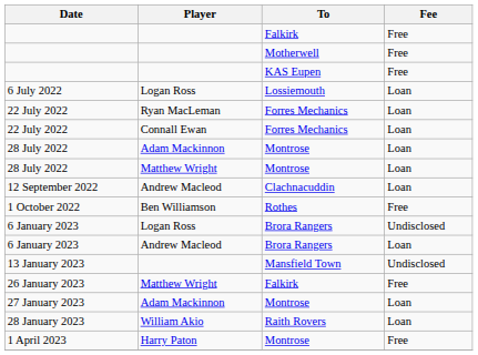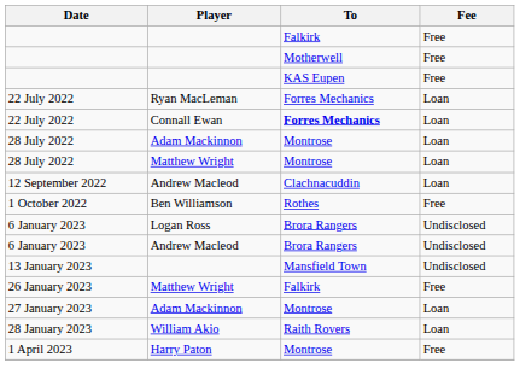 <table class="wikitable" style="text-align:center; font-size:95%;width:98%; text-align:left">
 <tr>
 <th><strong>Date</strong></th>
 <th><strong>Player</strong></th>
 <th><strong>To</strong></th>
 <th><strong>Fee</strong></th>
 </tr>
 <tr>
 <td></td>
 <td> </td>
 <td> <a href='#'>Falkirk</a></td>
 <td>Free</td>
 </tr>
 <tr>
 <td></td>
 <td> </td>
 <td> <a href='#'>Motherwell</a></td>
 <td>Free</td>
 </tr>
 <tr>
 <td></td>
 <td> </td>
 <td> <a href='#'>KAS Eupen</a></td>
 <td>Free</td>
 </tr>
 <tr>
-<td>6 July 2022</td>
-<td> Logan Ross</td>
-<td> <a href='#'>Lossiemouth</a></td>
-<td>Loan</td>
-</tr>
-<tr>
 <td>22 July 2022</td>
 <td> Ryan MacLeman</td>
 <td> <a href='#'>Forres Mechanics</a></td>
 <td>Loan</td>
 </tr>
 <tr>
 <td>22 July 2022</td>
 <td> Connall Ewan</td>
-<td> <a href='#'>Forres Mechanics</a></td>
+<td><strong> <a href='#'>Forres Mechanics</a></strong></td>
 <td>Loan</td>
 </tr>
 <tr>
 <td>28 July 2022</td>
 <td> <a href='#'>Adam Mackinnon</a></td>
 <td> <a href='#'>Montrose</a></td>
 <td>Loan</td>
 </tr>
 <tr>
 <td>28 July 2022</td>
 <td> <a href='#'>Matthew Wright</a></td>
 <td> <a href='#'>Montrose</a></td>
 <td>Loan</td>
 </tr>
 <tr>
 <td>12 September 2022</td>
 <td> Andrew Macleod</td>
 <td> <a href='#'>Clachnacuddin</a></td>
 <td>Loan</td>
 </tr>
 <tr>
 <td>1 October 2022</td>
 <td> Ben Williamson</td>
 <td> <a href='#'>Rothes</a></td>
 <td>Free</td>
 </tr>
 <tr>
 <td>6 January 2023</td>
 <td> Logan Ross</td>
 <td> <a href='#'>Brora Rangers</a></td>
 <td>Undisclosed</td>
 </tr>
 <tr>
 <td>6 January 2023</td>
 <td> Andrew Macleod</td>
 <td> <a href='#'>Brora Rangers</a></td>
-<td>Loan</td>
+<td>Undisclosed</td>
 </tr>
 <tr>
 <td>13 January 2023</td>
 <td> </td>
 <td> <a href='#'>Mansfield Town</a></td>
 <td>Undisclosed</td>
 </tr>
 <tr>
 <td>26 January 2023</td>
 <td> <a href='#'>Matthew Wright</a></td>
 <td> <a href='#'>Falkirk</a></td>
 <td>Free</td>
 </tr>
 <tr>
 <td>27 January 2023</td>
 <td> <a href='#'>Adam Mackinnon</a></td>
 <td> <a href='#'>Montrose</a></td>
 <td>Loan</td>
 </tr>
 <tr>
 <td>28 January 2023</td>
 <td> <a href='#'>William Akio</a></td>
 <td> <a href='#'>Raith Rovers</a></td>
 <td>Loan</td>
 </tr>
 <tr>
 <td>1 April 2023</td>
 <td> <a href='#'>Harry Paton</a></td>
 <td> <a href='#'>Montrose</a></td>
 <td>Free</td>
 </tr>
 <tr>
 </tr>
 </table>
